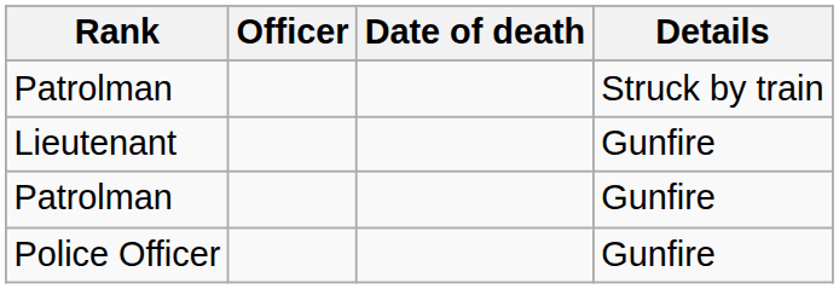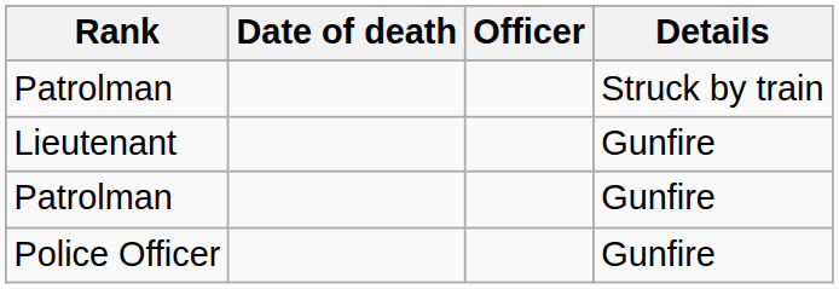 <table class="wikitable">
 <tr>
 <th>Rank</th>
+<th>Date of death</th>
 <th>Officer</th>
-<th>Date of death</th>
 <th>Details</th>
 </tr>
 <tr>
 <td>Patrolman</td>
 <td></td>
 <td></td>
 <td>Struck by train</td>
 </tr>
 <tr>
 <td>Lieutenant</td>
 <td></td>
 <td></td>
 <td>Gunfire</td>
 </tr>
 <tr>
 <td>Patrolman</td>
 <td></td>
 <td></td>
 <td>Gunfire</td>
 </tr>
 <tr>
 <td>Police Officer</td>
 <td></td>
 <td></td>
 <td>Gunfire</td>
 </tr>
 </table>
